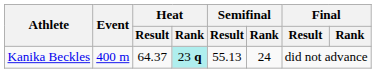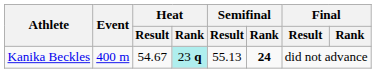 <table class="wikitable" style="font-size:90%">
 <tr>
 <th rowspan=2>Athlete</th>
 <th rowspan=2>Event</th>
 <th colspan=2>Heat</th>
 <th colspan=2>Semifinal</th>
 <th colspan=2>Final</th>
 </tr>
 <tr style="font-size:95%">
 <th>Result</th>
 <th>Rank</th>
 <th>Result</th>
 <th>Rank</th>
 <th>Result</th>
 <th>Rank</th>
 </tr>
 <tr align=center>
 <td align=left><a href='#'>Kanika Beckles</a></td>
 <td align=left><a href='#'>400 m</a></td>
-<td>64.37</td>
+<td>54.67</td>
 <td style="background: paleturquoise;">23 <strong>q</strong></td>
 <td>55.13</td>
-<td>24</td>
+<td><strong>24</strong></td>
 <td colspan=2>did not advance</td>
 </tr>
 </table>
